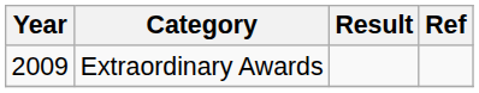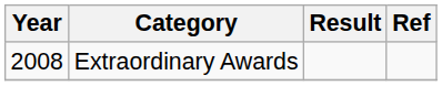 <table class="wikitable">
 <tr>
 <th>Year</th>
 <th>Category</th>
 <th>Result</th>
 <th>Ref</th>
 </tr>
 <tr>
-<td>2009</td>
+<td>2008</td>
 <td>Extraordinary Awards</td>
 <td></td>
 <td></td>
 </tr>
 <tr>
 </tr>
 </table>
